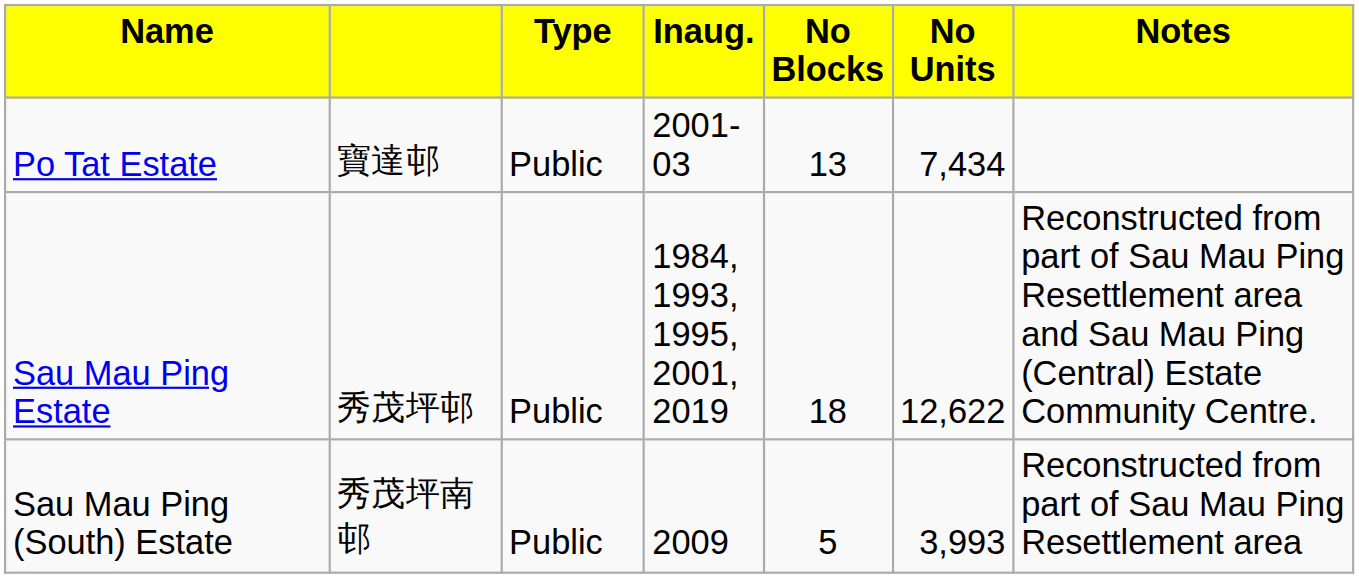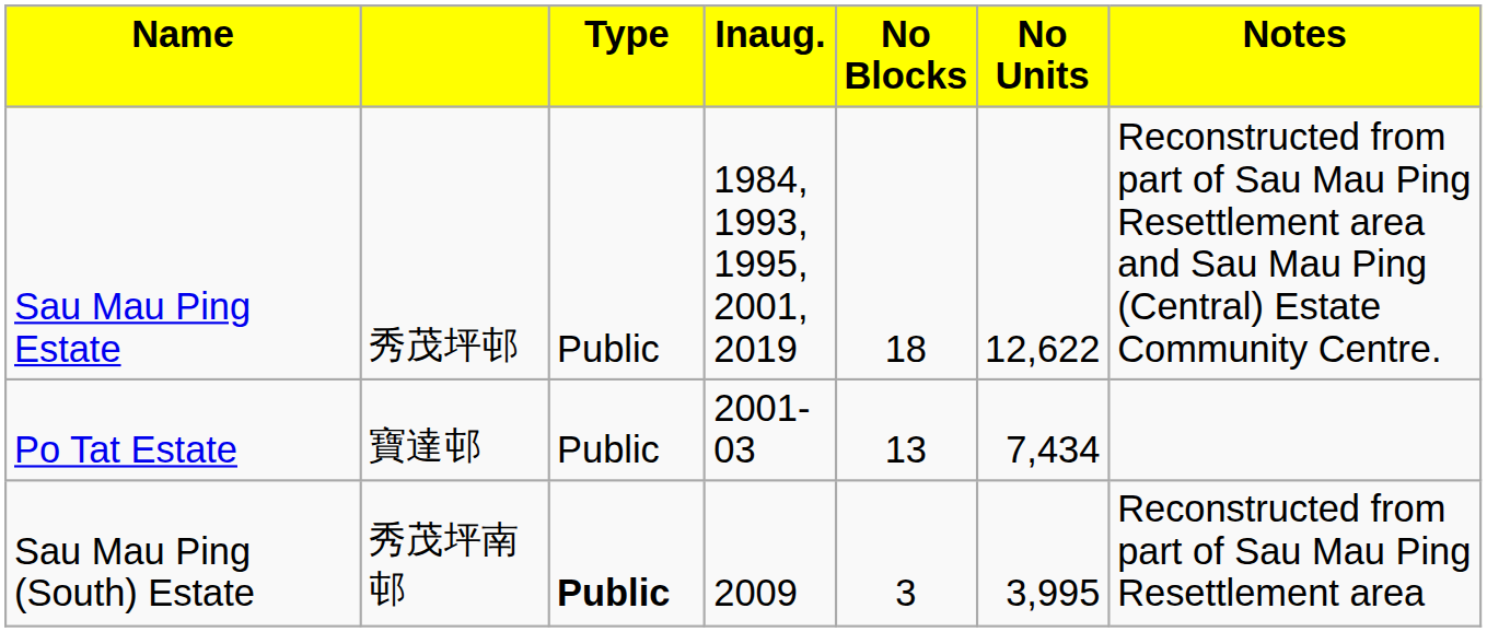 <table class="wikitable">
 <tr style="font-weight:bold;background-color:yellow" align="center" valign="top">
 <td width="143.25" Height="12.75" align="center">Name</td>
 <td width="72.75" align="center" valign="top"></td>
 <td width="59.25" align="center" valign="top">Type</td>
 <td width="48" align="center" valign="top">Inaug.</td>
 <td width="48" align="center" valign="top">No Blocks</td>
 <td width="48.75" align="center" valign="top">No Units</td>
 <td width="150.75" align="center" valign="top">Notes</td>
 </tr>
 <tr valign="bottom">
+<td Height="12.75"><a href='#'>Sau Mau Ping Estate</a></td>
+<td>秀茂坪邨</td>
+<td>Public</td>
+<td>1984, 1993, 1995, 2001, 2019</td>
+<td align="center">18</td>
+<td align="right">12,622</td>
+<td>Reconstructed from part of Sau Mau Ping Resettlement area and Sau Mau Ping (Central) Estate Community Centre.</td>
+</tr>
+<tr valign="bottom">
 <td Height="12.75"><a href='#'>Po Tat Estate</a></td>
 <td>寶達邨</td>
 <td>Public</td>
 <td>2001-03</td>
 <td align="center">13</td>
 <td align="right">7,434</td>
 <td></td>
 </tr>
 <tr valign="bottom">
-<td Height="12.75"><a href='#'>Sau Mau Ping Estate</a></td>
-<td>秀茂坪邨</td>
-<td>Public</td>
-<td>1984, 1993, 1995, 2001, 2019</td>
-<td align="center">18</td>
-<td align="right">12,622</td>
-<td>Reconstructed from part of Sau Mau Ping Resettlement area and Sau Mau Ping (Central) Estate Community Centre.</td>
-</tr>
-<tr valign="bottom">
 <td Height="12.75">Sau Mau Ping (South) Estate</td>
 <td>秀茂坪南邨</td>
-<td>Public</td>
+<td><strong>Public</strong></td>
 <td>2009</td>
-<td align="center">5</td>
-<td align="right">3,993</td>
+<td align="center">3</td>
+<td align="right">3,995</td>
 <td>Reconstructed from part of Sau Mau Ping Resettlement area</td>
 </tr>
 </table>
